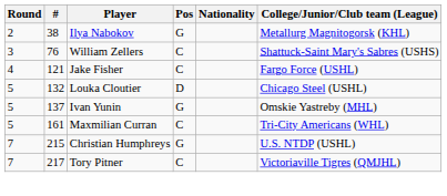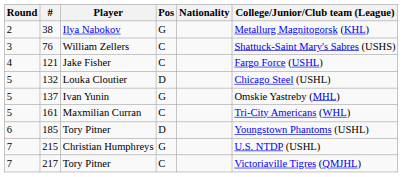 <table class="wikitable">
 <tr>
 <th>Round</th>
 <th>#</th>
 <th>Player</th>
 <th>Pos</th>
 <th>Nationality</th>
 <th>College/Junior/Club team (League)</th>
 </tr>
 <tr>
 <td>2</td>
 <td>38</td>
 <td><a href='#'>Ilya Nabokov</a></td>
 <td>G</td>
 <td></td>
 <td><a href='#'>Metallurg Magnitogorsk</a> (<a href='#'>KHL</a>)</td>
 </tr>
 <tr>
 <td>3</td>
 <td>76</td>
 <td>William Zellers</td>
 <td>C</td>
 <td></td>
 <td><a href='#'>Shattuck-Saint Mary's Sabres</a> (USHS)</td>
 </tr>
 <tr>
 <td>4</td>
 <td>121</td>
 <td>Jake Fisher</td>
 <td>C</td>
 <td></td>
 <td><a href='#'>Fargo Force</a> (<a href='#'>USHL</a>)</td>
 </tr>
 <tr>
 <td>5</td>
 <td>132</td>
 <td>Louka Cloutier</td>
 <td>D</td>
 <td></td>
 <td><a href='#'>Chicago Steel</a> (USHL)</td>
 </tr>
 <tr>
 <td>5</td>
 <td>137</td>
 <td>Ivan Yunin</td>
 <td>G</td>
 <td></td>
 <td>Omskie Yastreby (<a href='#'>MHL</a>)</td>
 </tr>
 <tr>
 <td>5</td>
 <td>161</td>
 <td>Maxmilian Curran</td>
 <td>C</td>
 <td></td>
 <td><a href='#'>Tri-City Americans</a> (<a href='#'>WHL</a>)</td>
 </tr>
 <tr>
+<td>6</td>
+<td>185</td>
+<td>Tory Pitner</td>
+<td>D</td>
+<td></td>
+<td><a href='#'>Youngstown Phantoms</a> (USHL)</td>
+</tr>
+<tr>
 <td>7</td>
 <td>215</td>
 <td>Christian Humphreys</td>
 <td>G</td>
 <td></td>
 <td><a href='#'>U.S. NTDP</a> (USHL)</td>
 </tr>
 <tr>
 <td>7</td>
 <td>217</td>
 <td>Tory Pitner</td>
 <td>C</td>
 <td></td>
 <td><a href='#'>Victoriaville Tigres</a> (<a href='#'>QMJHL</a>)</td>
 </tr>
 </table>
